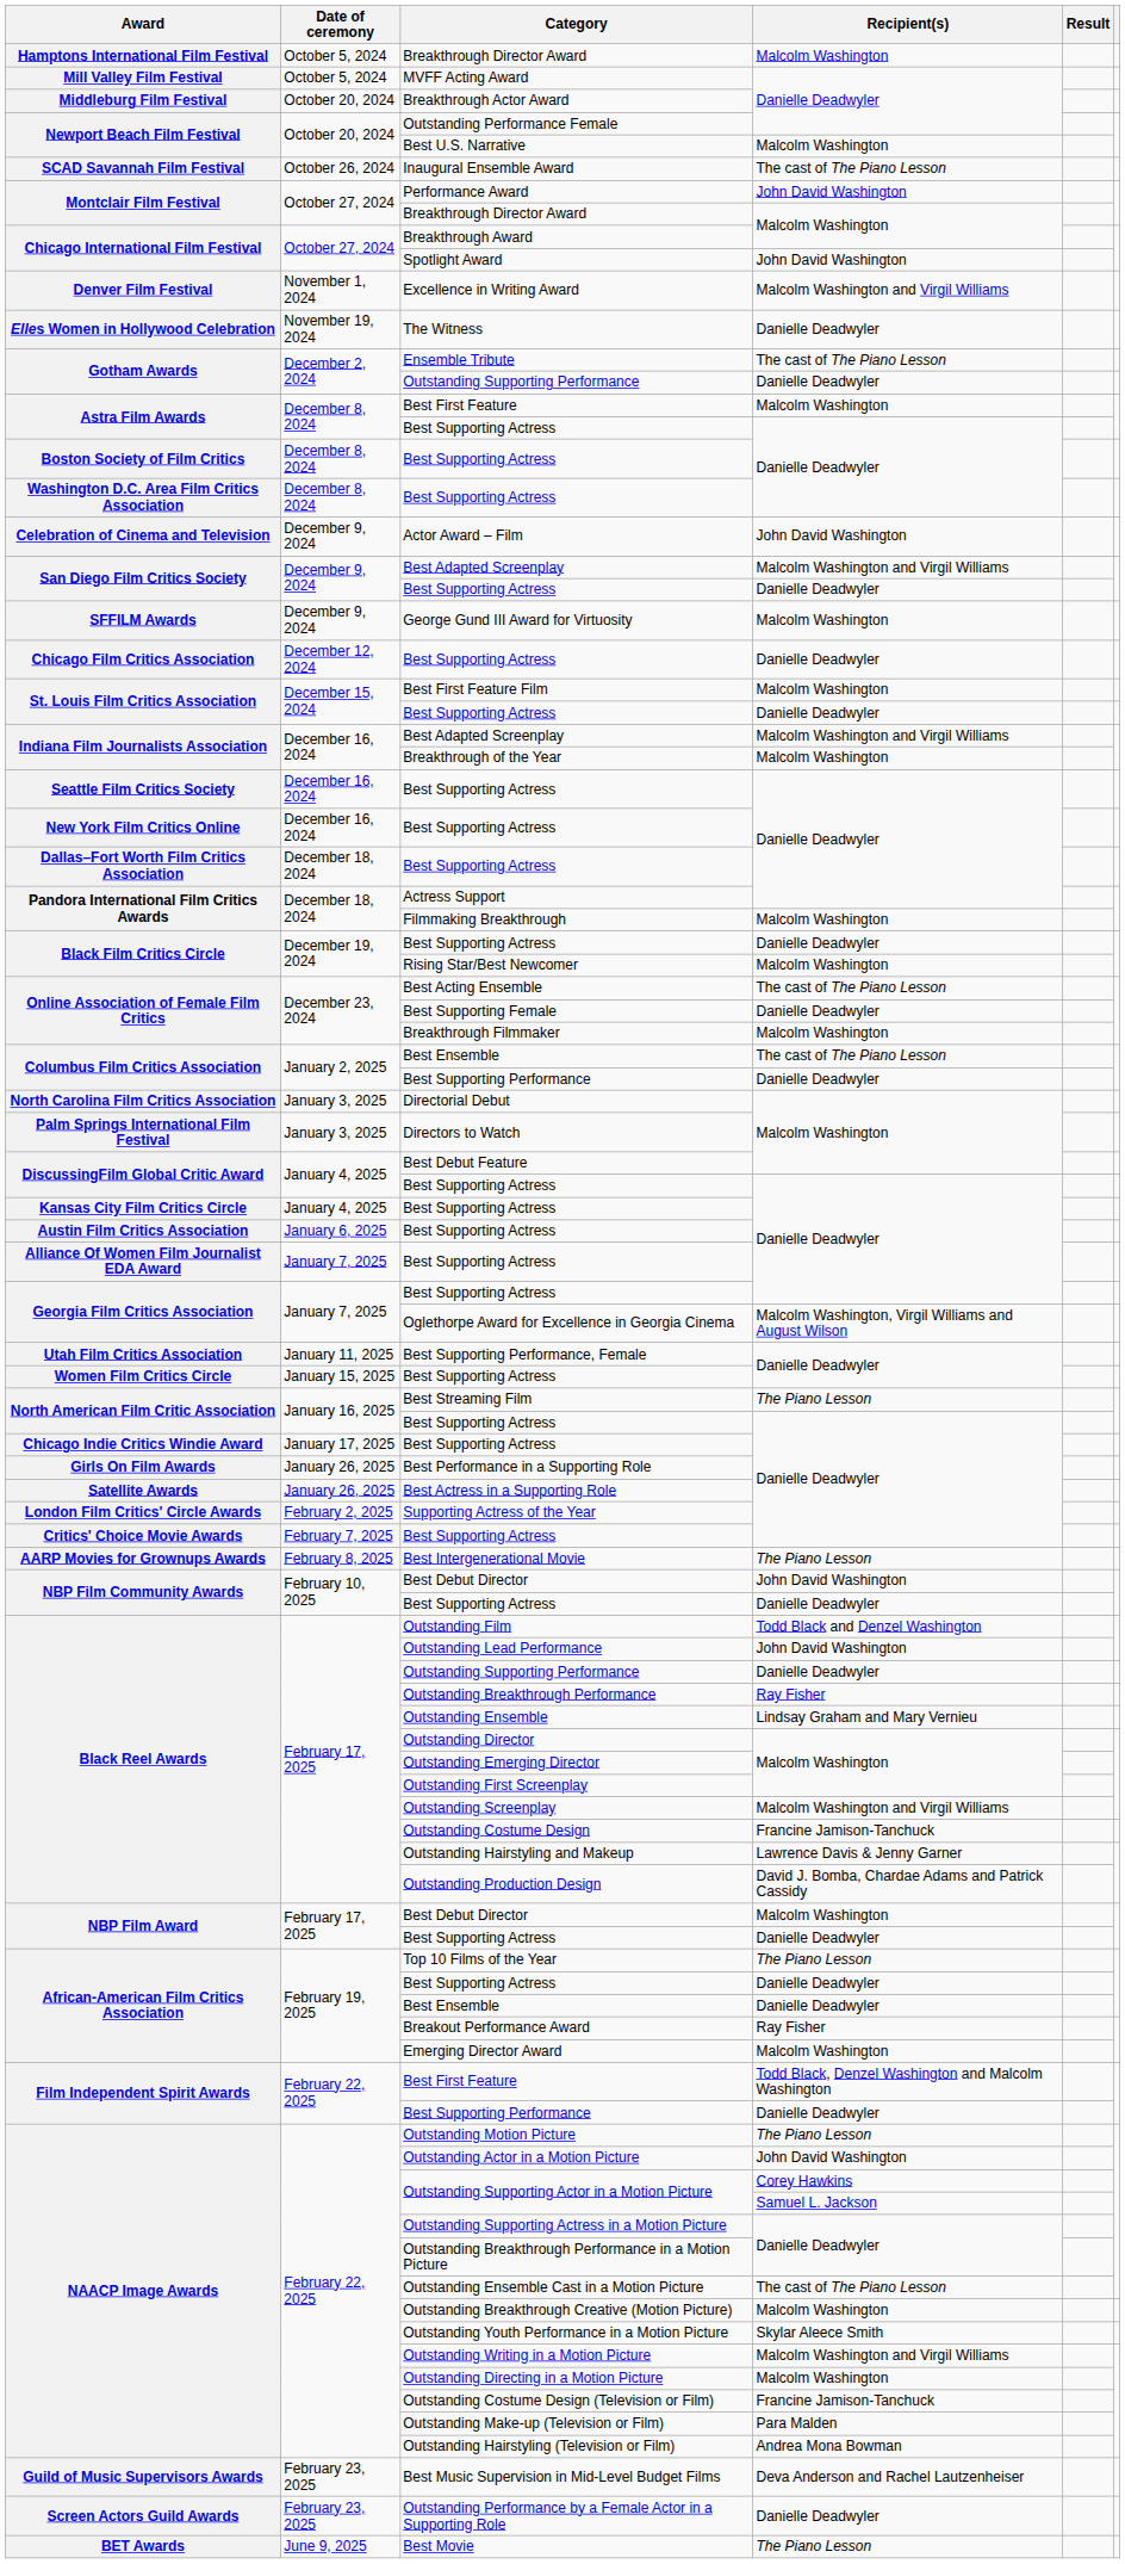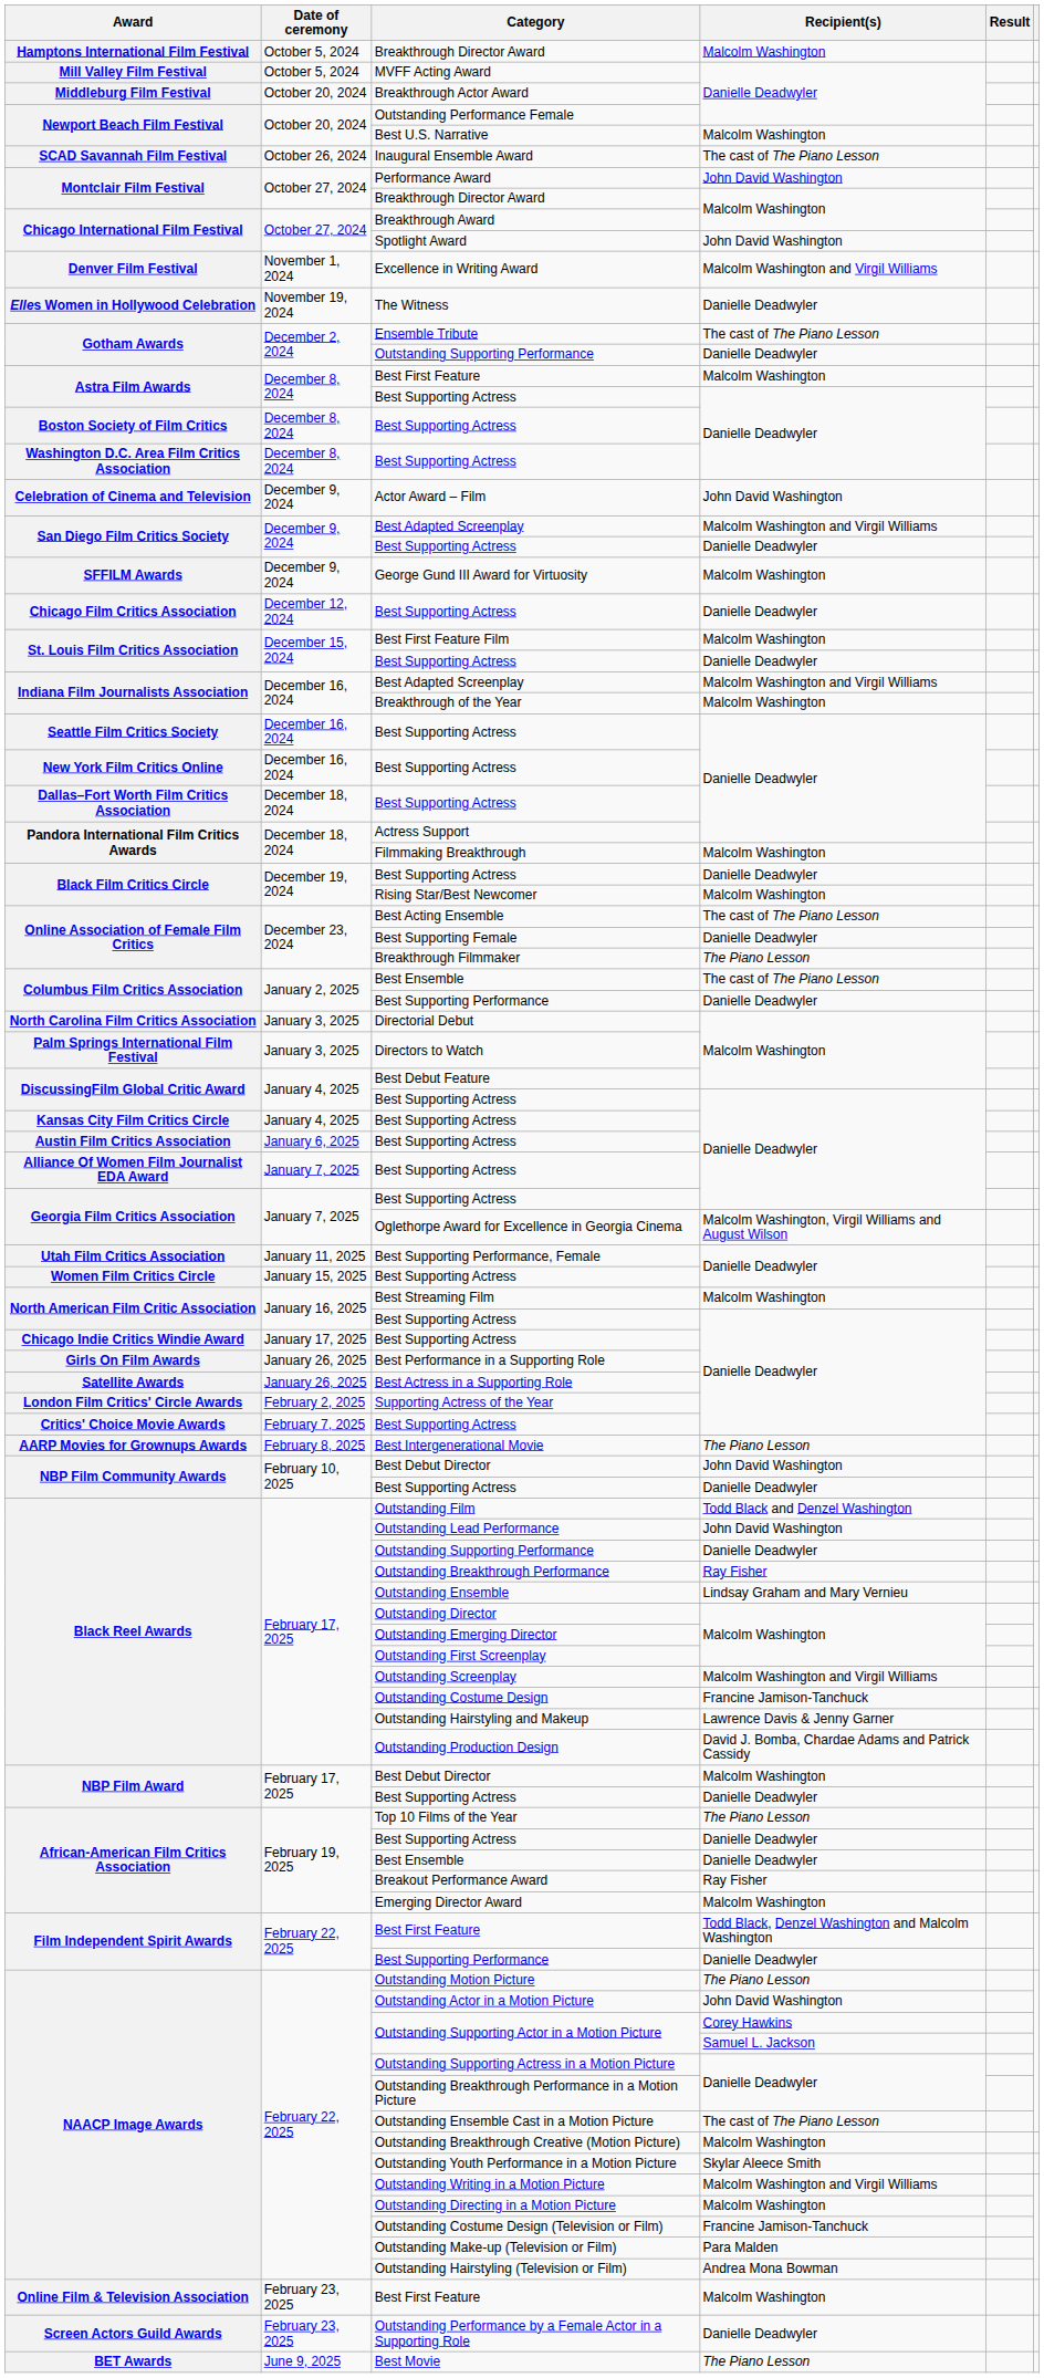 <table class="wikitable sortable plainrowheaders">
 <tr>
 <th scope="col">Award</th>
 <th scope="col">Date of ceremony</th>
 <th scope="col">Category</th>
 <th scope="col">Recipient(s)</th>
 <th scope="col">Result</th>
 <th scope="col" class="unsortable"></th>
 </tr>
 <tr>
 <th scope="row"><a href='#'>Hamptons International Film Festival</a></th>
 <td>October 5, 2024</td>
 <td>Breakthrough Director Award</td>
 <td><a href='#'>Malcolm Washington</a></td>
 <td></td>
 <td align="center"></td>
 </tr>
 <tr>
 <th scope="row"><a href='#'>Mill Valley Film Festival</a></th>
 <td>October 5, 2024</td>
 <td>MVFF Acting Award</td>
 <td rowspan="3"><a href='#'>Danielle Deadwyler</a></td>
 <td></td>
 <td align="center"></td>
 </tr>
 <tr>
 <th scope="row"><a href='#'>Middleburg Film Festival</a></th>
 <td>October 20, 2024</td>
 <td>Breakthrough Actor Award</td>
 <td></td>
 <td align="center"></td>
 </tr>
 <tr>
 <th rowspan="2" scope="row"><a href='#'>Newport Beach Film Festival</a></th>
 <td rowspan="2">October 20, 2024</td>
 <td>Outstanding Performance Female</td>
 <td></td>
 <td rowspan="2" align="center"></td>
 </tr>
 <tr>
 <td>Best U.S. Narrative</td>
 <td>Malcolm Washington</td>
 <td></td>
 </tr>
 <tr>
 <th scope="row"><a href='#'>SCAD Savannah Film Festival</a></th>
 <td>October 26, 2024</td>
 <td>Inaugural Ensemble Award</td>
 <td>The cast of <em>The Piano Lesson</em></td>
 <td></td>
 <td align="center"></td>
 </tr>
 <tr>
 <th rowspan="2" scope="row"><a href='#'>Montclair Film Festival</a></th>
 <td rowspan="2">October 27, 2024</td>
 <td>Performance Award</td>
 <td><a href='#'>John David Washington</a></td>
 <td></td>
 <td rowspan="2" align="center"></td>
 </tr>
 <tr>
 <td>Breakthrough Director Award</td>
 <td rowspan="2">Malcolm Washington</td>
 <td></td>
 </tr>
 <tr>
 <th rowspan="2" scope="row"><a href='#'>Chicago International Film Festival</a></th>
 <td rowspan="2"><a href='#'>October 27, 2024</a></td>
 <td>Breakthrough Award</td>
 <td></td>
 <td rowspan="2" align="center"></td>
 </tr>
 <tr>
 <td>Spotlight Award</td>
 <td>John David Washington</td>
 <td></td>
 </tr>
 <tr>
 <th scope="row"><a href='#'>Denver Film Festival</a></th>
 <td>November 1, 2024</td>
 <td>Excellence in Writing Award</td>
 <td>Malcolm Washington and <a href='#'>Virgil Williams</a></td>
 <td></td>
 <td align="center"></td>
 </tr>
 <tr>
 <th scope="row"><a href='#'><em>Elle</em>s Women in Hollywood Celebration</a></th>
 <td>November 19, 2024</td>
 <td>The Witness</td>
 <td>Danielle Deadwyler</td>
 <td></td>
 <td style="text-align:center;"></td>
 </tr>
 <tr>
 <th rowspan="2" scope="row"><a href='#'>Gotham Awards</a></th>
 <td rowspan="2"><a href='#'>December 2, 2024</a></td>
 <td><a href='#'>Ensemble Tribute</a></td>
 <td>The cast of <em>The Piano Lesson</em></td>
 <td></td>
 <td align="center"></td>
 </tr>
 <tr>
 <td><a href='#'>Outstanding Supporting Performance</a></td>
 <td>Danielle Deadwyler</td>
 <td></td>
 <td align="center"></td>
 </tr>
 <tr>
 <th rowspan="2" scope="row"><a href='#'>Astra Film Awards</a></th>
 <td rowspan="2"><a href='#'>December 8, 2024</a></td>
 <td>Best First Feature</td>
 <td>Malcolm Washington</td>
 <td></td>
 <td rowspan="2" align="center"></td>
 </tr>
 <tr>
 <td>Best Supporting Actress</td>
 <td rowspan="3">Danielle Deadwyler</td>
 <td></td>
 </tr>
 <tr>
 <th scope="row"><a href='#'>Boston Society of Film Critics</a></th>
 <td><a href='#'>December 8, 2024</a></td>
 <td><a href='#'>Best Supporting Actress</a></td>
 <td></td>
 <td align="center"></td>
 </tr>
 <tr>
 <th scope="row"><a href='#'>Washington D.C. Area Film Critics Association</a></th>
 <td><a href='#'>December 8, 2024</a></td>
 <td><a href='#'>Best Supporting Actress</a></td>
 <td></td>
 <td align="center"></td>
 </tr>
 <tr>
 <th scope="row"><a href='#'>Celebration of Cinema and Television</a></th>
 <td>December 9, 2024</td>
 <td>Actor Award – Film</td>
 <td>John David Washington</td>
 <td></td>
 <td align="center"></td>
 </tr>
 <tr>
 <th scope="row" rowspan="2"><a href='#'>San Diego Film Critics Society</a></th>
 <td rowspan="2"><a href='#'>December 9, 2024</a></td>
 <td><a href='#'>Best Adapted Screenplay</a></td>
 <td>Malcolm Washington and Virgil Williams</td>
 <td></td>
 <td rowspan="2" align="center"></td>
 </tr>
 <tr>
 <td><a href='#'>Best Supporting Actress</a></td>
 <td>Danielle Deadwyler</td>
 <td></td>
 </tr>
 <tr>
 <th scope="row"><a href='#'>SFFILM Awards</a></th>
 <td>December 9, 2024</td>
 <td>George Gund III Award for Virtuosity</td>
 <td>Malcolm Washington</td>
 <td></td>
 <td align="center"></td>
 </tr>
 <tr>
 <th scope="row"><a href='#'>Chicago Film Critics Association</a></th>
 <td><a href='#'>December 12, 2024</a></td>
 <td><a href='#'>Best Supporting Actress</a></td>
 <td>Danielle Deadwyler</td>
 <td></td>
 <td align="center"></td>
 </tr>
 <tr>
 <th scope="row" rowspan="2"><a href='#'>St. Louis Film Critics Association</a></th>
 <td rowspan="2"><a href='#'>December 15, 2024</a></td>
 <td>Best First Feature Film</td>
 <td>Malcolm Washington</td>
 <td></td>
 <td align="center"></td>
 </tr>
 <tr>
 <td><a href='#'>Best Supporting Actress</a></td>
 <td>Danielle Deadwyler</td>
 <td></td>
 <td align="center"></td>
 </tr>
 <tr>
 <th scope="row" rowspan="2"><a href='#'>Indiana Film Journalists Association</a></th>
 <td rowspan="2">December 16, 2024</td>
 <td>Best Adapted Screenplay</td>
 <td>Malcolm Washington and Virgil Williams</td>
 <td></td>
 <td align="center" rowspan="2"></td>
 </tr>
 <tr>
 <td>Breakthrough of the Year</td>
 <td>Malcolm Washington</td>
 <td></td>
 </tr>
 <tr>
 <th scope="row"><a href='#'>Seattle Film Critics Society</a></th>
 <td><a href='#'>December 16, 2024</a></td>
 <td>Best Supporting Actress</td>
 <td rowspan="4">Danielle Deadwyler</td>
 <td></td>
 <td align="center"></td>
 </tr>
 <tr>
 <th scope="row"><a href='#'>New York Film Critics Online</a></th>
 <td>December 16, 2024</td>
 <td>Best Supporting Actress</td>
 <td></td>
 <td align="center"></td>
 </tr>
 <tr>
 <th scope="row"><a href='#'>Dallas–Fort Worth Film Critics Association</a></th>
 <td>December 18, 2024</td>
 <td><a href='#'>Best Supporting Actress</a></td>
 <td></td>
 <td align="center"></td>
 </tr>
 <tr>
 <th scope="row" rowspan="2">Pandora International Film Critics Awards</th>
 <td rowspan="2">December 18, 2024</td>
 <td>Actress Support</td>
 <td></td>
 <td align="center" rowspan="2"></td>
 </tr>
 <tr>
 <td>Filmmaking Breakthrough</td>
 <td>Malcolm Washington</td>
 <td></td>
 </tr>
 <tr>
 <th scope="rowgroup" rowspan="2"><a href='#'>Black Film Critics Circle</a></th>
 <td rowspan="2">December 19, 2024</td>
 <td>Best Supporting Actress</td>
 <td>Danielle Deadwyler</td>
 <td></td>
 <td align="center" rowspan="2"></td>
 </tr>
 <tr>
 <td>Rising Star/Best Newcomer</td>
 <td>Malcolm Washington</td>
 <td></td>
 </tr>
 <tr>
 <th scope="rowgroup" rowspan="3"><a href='#'>Online Association of Female Film Critics</a></th>
 <td rowspan="3">December 23, 2024</td>
 <td>Best Acting Ensemble</td>
 <td>The cast of <em>The Piano Lesson</em></td>
 <td></td>
 <td align="center" rowspan="3"></td>
 </tr>
 <tr>
 <td>Best Supporting Female</td>
 <td>Danielle Deadwyler</td>
 <td></td>
 </tr>
 <tr>
 <td>Breakthrough Filmmaker</td>
-<td>Malcolm Washington</td>
+<td><em>The Piano Lesson</em></td>
 <td></td>
 </tr>
 <tr>
 <th scope="rowgroup" rowspan="2"><a href='#'>Columbus Film Critics Association</a></th>
 <td rowspan="2">January 2, 2025</td>
 <td>Best Ensemble</td>
 <td>The cast of <em>The Piano Lesson</em></td>
 <td></td>
 <td align="center" rowspan="2"></td>
 </tr>
 <tr>
 <td>Best Supporting Performance</td>
 <td>Danielle Deadwyler</td>
 <td></td>
 </tr>
 <tr>
 <th scope="rowgroup"><a href='#'>North Carolina Film Critics Association</a></th>
 <td>January 3, 2025</td>
 <td>Directorial Debut</td>
 <td rowspan="3">Malcolm Washington</td>
 <td></td>
 <td align="center"></td>
 </tr>
 <tr>
 <th scope="row"><a href='#'>Palm Springs International Film Festival</a></th>
 <td>January 3, 2025</td>
 <td>Directors to Watch</td>
 <td></td>
 <td align="center"></td>
 </tr>
 <tr>
 <th scope="rowgroup" rowspan="2"><a href='#'>DiscussingFilm Global Critic Award</a></th>
 <td rowspan="2">January 4, 2025</td>
 <td>Best Debut Feature</td>
 <td></td>
 <td align="center"></td>
 </tr>
 <tr>
 <td>Best Supporting Actress</td>
 <td rowspan="5">Danielle Deadwyler</td>
 <td></td>
 <td align="center"></td>
 </tr>
 <tr>
 <th scope="rowgroup"><a href='#'>Kansas City Film Critics Circle</a></th>
 <td>January 4, 2025</td>
 <td>Best Supporting Actress</td>
 <td></td>
 <td align="center"></td>
 </tr>
 <tr>
 <th scope="rowgroup"><a href='#'>Austin Film Critics Association</a></th>
 <td><a href='#'>January 6, 2025</a></td>
 <td>Best Supporting Actress</td>
 <td></td>
 <td align="center"></td>
 </tr>
 <tr>
 <th scope="rowgroup"><a href='#'>Alliance Of Women Film Journalist EDA Award</a></th>
 <td><a href='#'>January 7, 2025</a></td>
 <td>Best Supporting Actress</td>
 <td></td>
 <td align="center"></td>
 </tr>
 <tr>
 <th scope="rowgroup" rowspan="2"><a href='#'>Georgia Film Critics Association</a></th>
 <td rowspan="2">January 7, 2025</td>
 <td>Best Supporting Actress</td>
 <td></td>
 <td align="center"></td>
 </tr>
 <tr>
 <td>Oglethorpe Award for Excellence in Georgia Cinema</td>
 <td>Malcolm Washington, Virgil Williams and <a href='#'>August Wilson</a></td>
 <td></td>
 <td align="center"></td>
 </tr>
 <tr>
 <th scope="rowgroup"><a href='#'>Utah Film Critics Association</a></th>
 <td>January 11, 2025</td>
 <td>Best Supporting Performance, Female</td>
 <td rowspan="2">Danielle Deadwyler</td>
 <td></td>
 <td align="center"></td>
 </tr>
 <tr>
 <th scope="rowgroup"><a href='#'>Women Film Critics Circle</a></th>
 <td>January 15, 2025</td>
 <td>Best Supporting Actress</td>
 <td></td>
 <td align="center"></td>
 </tr>
 <tr>
 <th rowspan="2" scope="rowgroup"><a href='#'>North American Film Critic Association</a></th>
 <td rowspan="2">January 16, 2025</td>
 <td>Best Streaming Film</td>
-<td><em>The Piano Lesson</em></td>
+<td>Malcolm Washington</td>
 <td></td>
 <td rowspan="2" align="center"></td>
 </tr>
 <tr>
 <td>Best Supporting Actress</td>
 <td rowspan="6">Danielle Deadwyler</td>
 <td></td>
 </tr>
 <tr>
 <th scope="rowgroup"><a href='#'>Chicago Indie Critics Windie Award</a></th>
 <td>January 17, 2025</td>
 <td>Best Supporting Actress</td>
 <td></td>
 <td align="center"></td>
 </tr>
 <tr>
 <th scope="rowgroup"><a href='#'>Girls On Film Awards</a></th>
 <td>January 26, 2025</td>
 <td>Best Performance in a Supporting Role</td>
 <td></td>
 <td align="center"></td>
 </tr>
 <tr>
 <th scope="rowgroup"><a href='#'>Satellite Awards</a></th>
 <td><a href='#'>January 26, 2025</a></td>
 <td><a href='#'>Best Actress in a Supporting Role</a></td>
 <td></td>
 <td align="center"></td>
 </tr>
 <tr>
 <th scope="rowgroup"><a href='#'>London Film Critics' Circle Awards</a></th>
 <td><a href='#'>February 2, 2025</a></td>
 <td><a href='#'>Supporting Actress of the Year</a></td>
 <td></td>
 <td align="center"></td>
 </tr>
 <tr>
 <th scope="rowgroup"><a href='#'>Critics' Choice Movie Awards</a></th>
 <td><a href='#'>February 7, 2025</a></td>
 <td><a href='#'>Best Supporting Actress</a></td>
 <td></td>
 <td align="center"></td>
 </tr>
 <tr>
 <th scope="rowgroup"><a href='#'>AARP Movies for Grownups Awards</a></th>
 <td><a href='#'>February 8, 2025</a></td>
 <td><a href='#'>Best Intergenerational Movie</a></td>
 <td><em>The Piano Lesson</em></td>
 <td></td>
 <td align="center"></td>
 </tr>
 <tr>
 <th rowspan="2" scope="rowgroup"><a href='#'>NBP Film Community Awards</a></th>
 <td rowspan="2">February 10, 2025</td>
 <td>Best Debut Director</td>
 <td>John David Washington</td>
 <td></td>
 <td rowspan="2" align="center"></td>
 </tr>
 <tr>
 <td>Best Supporting Actress</td>
 <td>Danielle Deadwyler</td>
 <td></td>
 </tr>
 <tr>
 <th rowspan="12" scope="rowgroup"><a href='#'>Black Reel Awards</a></th>
 <td rowspan="12"><a href='#'>February 17, 2025</a></td>
 <td><a href='#'>Outstanding Film</a></td>
 <td><a href='#'>Todd Black</a> and <a href='#'>Denzel Washington</a></td>
 <td></td>
 <td rowspan="2" align="center"></td>
 </tr>
 <tr>
 <td><a href='#'>Outstanding Lead Performance</a></td>
 <td>John David Washington</td>
 <td></td>
 </tr>
 <tr>
 <td><a href='#'>Outstanding Supporting Performance</a></td>
 <td>Danielle Deadwyler</td>
 <td></td>
 <td align="center"></td>
 </tr>
 <tr>
 <td><a href='#'>Outstanding Breakthrough Performance</a></td>
 <td><a href='#'>Ray Fisher</a></td>
 <td></td>
 <td align="center"></td>
 </tr>
 <tr>
 <td><a href='#'>Outstanding Ensemble</a></td>
 <td>Lindsay Graham and Mary Vernieu</td>
 <td></td>
 <td align="center"></td>
 </tr>
 <tr>
 <td><a href='#'>Outstanding Director</a></td>
 <td rowspan="3">Malcolm Washington</td>
 <td></td>
 <td rowspan="4"  align="center"></td>
 </tr>
 <tr>
 <td><a href='#'>Outstanding Emerging Director</a></td>
 <td></td>
 </tr>
 <tr>
 <td><a href='#'>Outstanding First Screenplay</a></td>
 <td></td>
 </tr>
 <tr>
 <td><a href='#'>Outstanding Screenplay</a></td>
 <td>Malcolm Washington and Virgil Williams</td>
 <td></td>
 </tr>
 <tr>
 <td><a href='#'>Outstanding Costume Design</a></td>
 <td>Francine Jamison-Tanchuck</td>
 <td></td>
 <td align="center"></td>
 </tr>
 <tr>
 <td>Outstanding Hairstyling and Makeup</td>
 <td>Lawrence Davis & Jenny Garner</td>
 <td></td>
 <td align="center" rowspan="2"></td>
 </tr>
 <tr>
 <td><a href='#'>Outstanding Production Design</a></td>
 <td>David J. Bomba, Chardae Adams and Patrick Cassidy</td>
 <td></td>
 </tr>
 <tr>
 <th rowspan="2" scope="rowgroup"><a href='#'>NBP Film Award</a></th>
 <td rowspan="2">February 17, 2025</td>
 <td>Best Debut Director</td>
 <td>Malcolm Washington</td>
 <td></td>
 <td rowspan="2" align="center"></td>
 </tr>
 <tr>
 <td>Best Supporting Actress</td>
 <td>Danielle Deadwyler</td>
 <td></td>
 </tr>
 <tr>
 <th rowspan="5" scope="rowgroup"><a href='#'>African-American Film Critics Association</a></th>
 <td rowspan="5">February 19, 2025</td>
 <td>Top 10 Films of the Year</td>
 <td><em>The Piano Lesson</em></td>
 <td></td>
 <td rowspan="3" align="center"></td>
 </tr>
 <tr>
 <td>Best Supporting Actress</td>
 <td>Danielle Deadwyler</td>
 <td></td>
 </tr>
 <tr>
 <td>Best Ensemble</td>
 <td>Danielle Deadwyler</td>
 <td></td>
 </tr>
 <tr>
 <td>Breakout Performance Award</td>
 <td>Ray Fisher</td>
 <td></td>
 <td rowspan="2" align="center"></td>
 </tr>
 <tr>
 <td>Emerging Director Award</td>
 <td>Malcolm Washington</td>
 <td></td>
 </tr>
 <tr>
 <th rowspan="2" scope="rowgroup"><a href='#'>Film Independent Spirit Awards</a></th>
 <td rowspan="2"><a href='#'>February 22, 2025</a></td>
 <td><a href='#'>Best First Feature</a></td>
 <td><a href='#'>Todd Black</a>, <a href='#'>Denzel Washington</a> and Malcolm Washington</td>
 <td></td>
 <td align="center"  rowspan="2"></td>
 </tr>
 <tr>
 <td><a href='#'>Best Supporting Performance</a></td>
 <td>Danielle Deadwyler</td>
 <td></td>
 </tr>
 <tr>
 <th rowspan="14" scope="rowgroup"><a href='#'>NAACP Image Awards</a></th>
 <td rowspan="14"><a href='#'>February 22, 2025</a></td>
 <td><a href='#'>Outstanding Motion Picture</a></td>
 <td><em>The Piano Lesson</em></td>
 <td></td>
 <td rowspan="7" align="center"></td>
 </tr>
 <tr>
 <td><a href='#'>Outstanding Actor in a Motion Picture</a></td>
 <td>John David Washington</td>
 <td></td>
 </tr>
 <tr>
 <td rowspan="2"><a href='#'>Outstanding Supporting Actor in a Motion Picture</a></td>
 <td><a href='#'>Corey Hawkins</a></td>
 <td></td>
 </tr>
 <tr>
 <td><a href='#'>Samuel L. Jackson</a></td>
 <td></td>
 </tr>
 <tr>
 <td><a href='#'>Outstanding Supporting Actress in a Motion Picture</a></td>
 <td rowspan="2">Danielle Deadwyler</td>
 <td></td>
 </tr>
 <tr>
 <td>Outstanding Breakthrough Performance in a Motion Picture</td>
 <td></td>
 </tr>
 <tr>
 <td>Outstanding Ensemble Cast in a Motion Picture</td>
 <td>The cast of <em>The Piano Lesson</em></td>
 <td></td>
 </tr>
 <tr>
 <td>Outstanding Breakthrough Creative (Motion Picture)</td>
 <td>Malcolm Washington</td>
 <td></td>
 <td align="center"></td>
 </tr>
 <tr>
 <td>Outstanding Youth Performance in a Motion Picture</td>
 <td>Skylar Aleece Smith</td>
 <td></td>
 <td align="center"></td>
 </tr>
 <tr>
 <td><a href='#'>Outstanding Writing in a Motion Picture</a></td>
 <td>Malcolm Washington and Virgil Williams</td>
 <td></td>
 <td rowspan="5" align="center"></td>
 </tr>
 <tr>
 <td><a href='#'>Outstanding Directing in a Motion Picture</a></td>
 <td>Malcolm Washington</td>
 <td></td>
 </tr>
 <tr>
 <td>Outstanding Costume Design (Television or Film)</td>
 <td>Francine Jamison-Tanchuck</td>
 <td></td>
 </tr>
 <tr>
 <td>Outstanding Make-up (Television or Film)</td>
 <td>Para Malden</td>
 <td></td>
 </tr>
 <tr>
 <td>Outstanding Hairstyling (Television or Film)</td>
 <td>Andrea Mona Bowman</td>
 <td></td>
 </tr>
 <tr>
-<th scope="rowgroup"><a href='#'>Guild of Music Supervisors Awards</a></th>
+<th scope="rowgroup"><a href='#'>Online Film & Television Association</a></th>
 <td>February 23, 2025</td>
-<td>Best Music Supervision in Mid-Level Budget Films</td>
-<td>Deva Anderson and Rachel Lautzenheiser</td>
+<td>Best First Feature</td>
+<td>Malcolm Washington</td>
 <td></td>
 <td align="center"></td>
 </tr>
 <tr>
 <th scope="rowgroup"><a href='#'>Screen Actors Guild Awards</a></th>
 <td><a href='#'>February 23, 2025</a></td>
 <td><a href='#'>Outstanding Performance by a Female Actor in a Supporting Role</a></td>
 <td>Danielle Deadwyler</td>
 <td></td>
 <td align="center"></td>
 </tr>
 <tr>
 <th scope="rowgroup"><a href='#'>BET Awards</a></th>
 <td><a href='#'>June 9, 2025</a></td>
 <td><a href='#'>Best Movie</a></td>
 <td><em>The Piano Lesson</em></td>
 <td></td>
 <td align="center"></td>
 </tr>
 </table>
